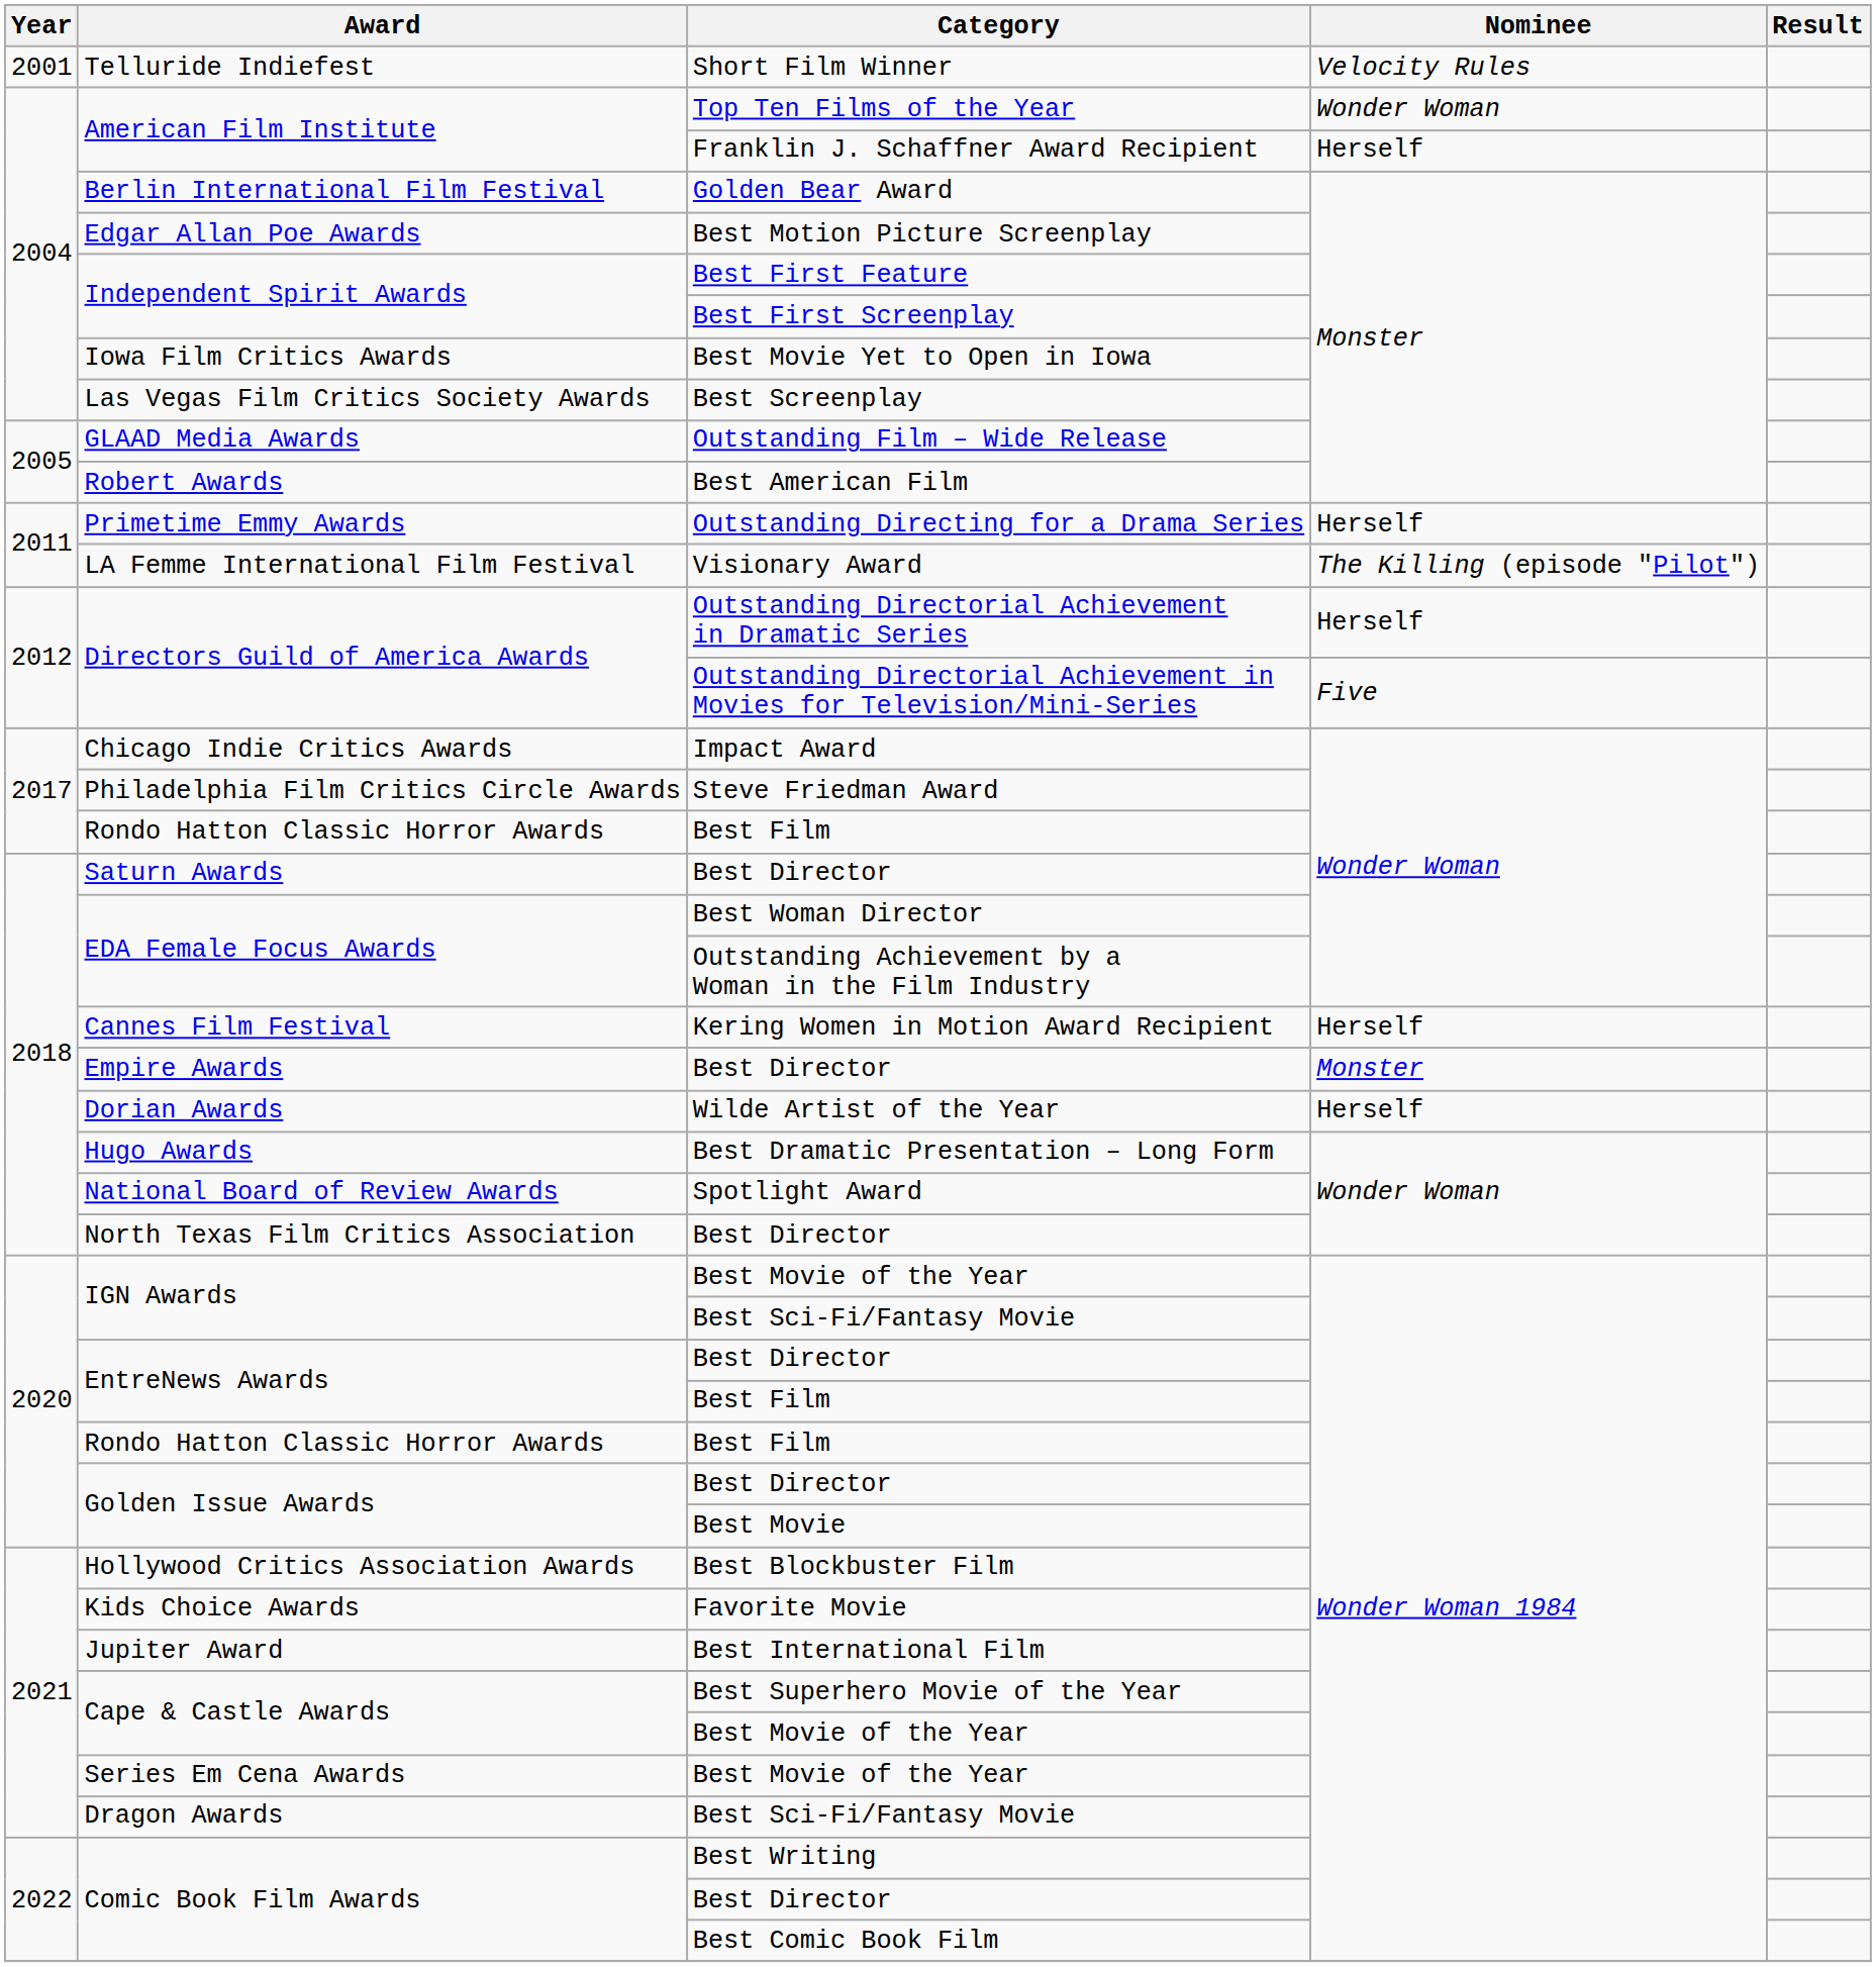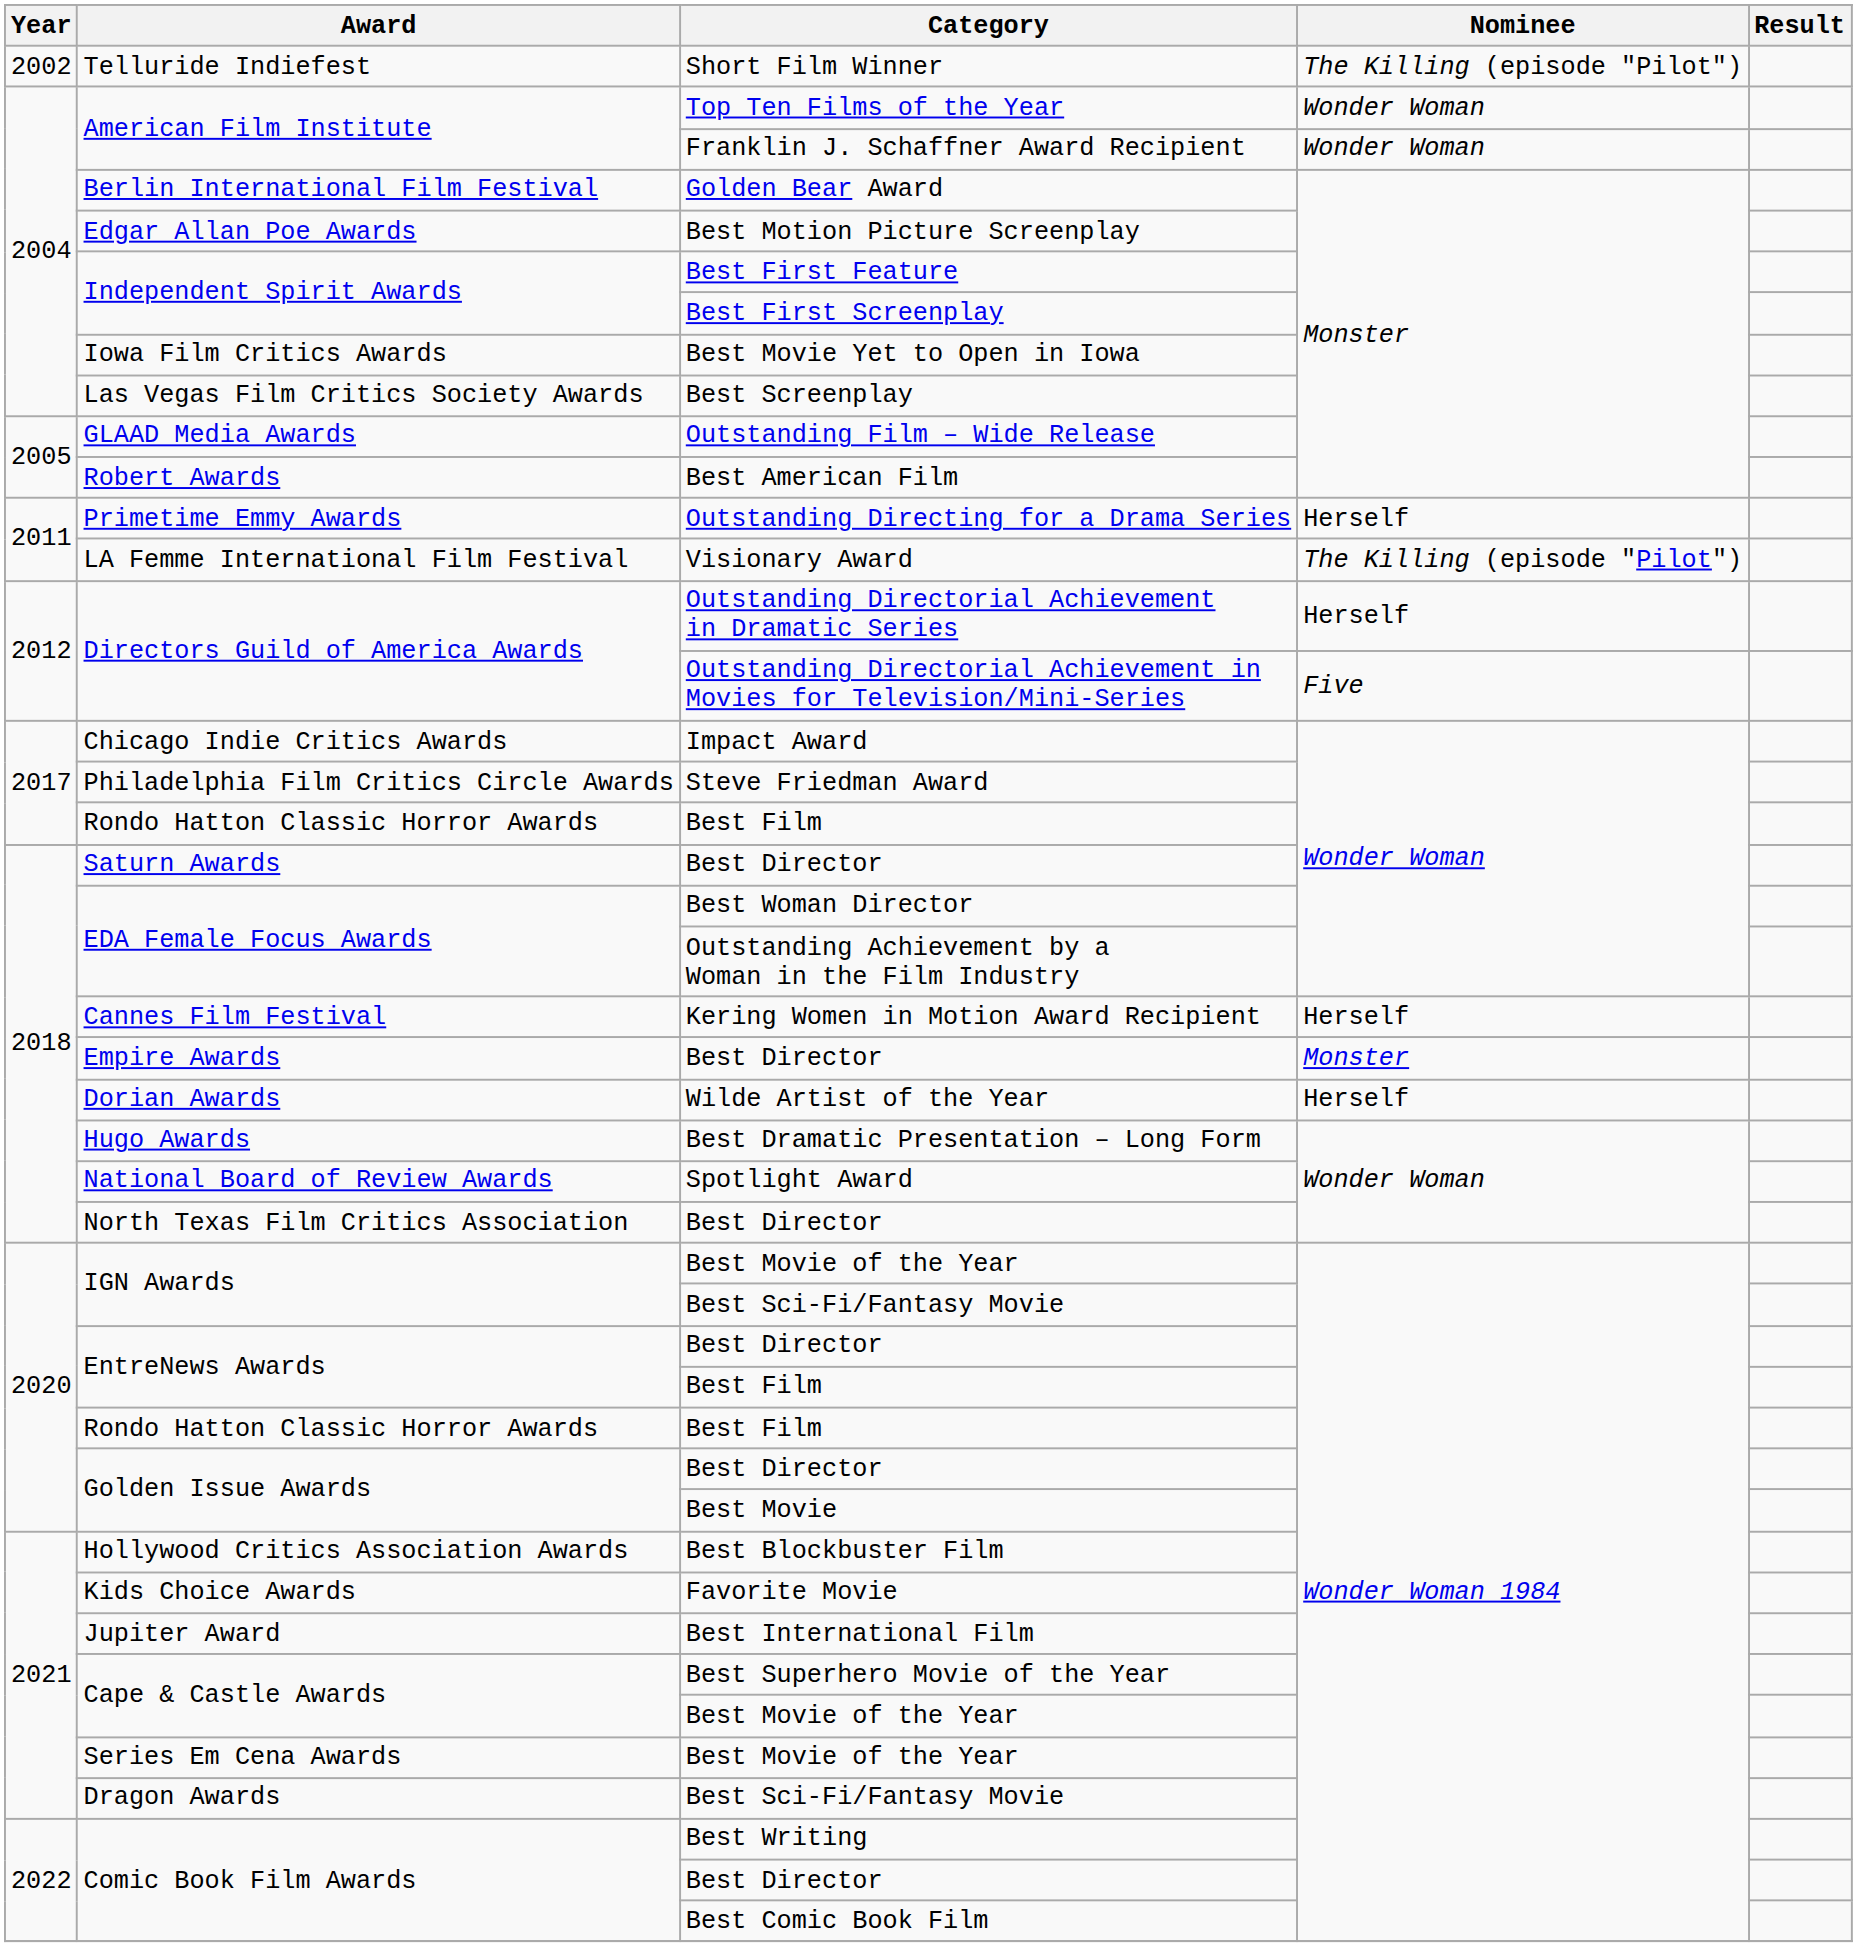 <table class="wikitable sortable">
 <tr>
 <th>Year</th>
 <th>Award</th>
 <th>Category</th>
 <th>Nominee</th>
 <th>Result</th>
 </tr>
 <tr>
-<td>2001</td>
+<td>2002</td>
 <td>Telluride Indiefest</td>
 <td>Short Film Winner</td>
-<td><em>Velocity Rules</em></td>
+<td><em>The Killing</em> (episode "Pilot")</td>
 <td></td>
 </tr>
 <tr>
 <td rowspan=8>2004</td>
 <td rowspan=2><a href='#'>American Film Institute</a></td>
 <td><a href='#'>Top Ten Films of the Year</a></td>
 <td><em>Wonder Woman</em></td>
 <td></td>
 </tr>
 <tr>
 <td>Franklin J. Schaffner Award Recipient</td>
-<td>Herself</td>
+<td><em>Wonder Woman</em></td>
 <td></td>
 </tr>
 <tr>
 <td><a href='#'>Berlin International Film Festival</a></td>
 <td><a href='#'>Golden Bear</a> Award</td>
 <td rowspan=8><em>Monster</em></td>
 <td></td>
 </tr>
 <tr>
 <td><a href='#'>Edgar Allan Poe Awards</a></td>
 <td>Best Motion Picture Screenplay</td>
 <td></td>
 </tr>
 <tr>
 <td rowspan=2><a href='#'>Independent Spirit Awards</a></td>
 <td><a href='#'>Best First Feature</a></td>
 <td></td>
 </tr>
 <tr>
 <td><a href='#'>Best First Screenplay</a></td>
 <td></td>
 </tr>
 <tr>
 <td>Iowa Film Critics Awards</td>
 <td>Best Movie Yet to Open in Iowa</td>
 <td></td>
 </tr>
 <tr>
 <td>Las Vegas Film Critics Society Awards</td>
 <td>Best Screenplay</td>
 <td></td>
 </tr>
 <tr>
 <td rowspan=2>2005</td>
 <td><a href='#'>GLAAD Media Awards</a></td>
 <td><a href='#'>Outstanding Film – Wide Release</a></td>
 <td></td>
 </tr>
 <tr>
 <td><a href='#'>Robert Awards</a></td>
 <td>Best American Film</td>
 <td></td>
 </tr>
 <tr>
 <td rowspan=2>2011</td>
 <td><a href='#'>Primetime Emmy Awards</a></td>
 <td><a href='#'>Outstanding Directing for a Drama Series</a></td>
 <td>Herself</td>
 <td></td>
 </tr>
 <tr>
 <td>LA Femme International Film Festival</td>
 <td>Visionary Award</td>
 <td><em>The Killing</em> (episode "<a href='#'>Pilot</a>")</td>
 <td></td>
 </tr>
 <tr>
 <td rowspan=2>2012</td>
 <td rowspan=2><a href='#'>Directors Guild of America Awards</a></td>
 <td><a href='#'>Outstanding Directorial Achievement<br>in Dramatic Series</a></td>
 <td>Herself</td>
 <td></td>
 </tr>
 <tr>
 <td><a href='#'>Outstanding Directorial Achievement in<br>Movies for Television/Mini-Series</a></td>
 <td><em>Five</em></td>
 <td></td>
 </tr>
 <tr>
 <td rowspan=3>2017</td>
 <td>Chicago Indie Critics Awards</td>
 <td>Impact Award</td>
 <td rowspan=6><em><a href='#'>Wonder Woman</a></em></td>
 <td></td>
 </tr>
 <tr>
 <td>Philadelphia Film Critics Circle Awards</td>
 <td>Steve Friedman Award</td>
 <td></td>
 </tr>
 <tr>
 <td>Rondo Hatton Classic Horror Awards</td>
 <td>Best Film</td>
 <td></td>
 </tr>
 <tr>
 <td rowspan=9>2018</td>
 <td><a href='#'>Saturn Awards</a></td>
 <td>Best Director</td>
 <td></td>
 </tr>
 <tr>
 <td rowspan=2><a href='#'>EDA Female Focus Awards</a></td>
 <td>Best Woman Director</td>
 <td></td>
 </tr>
 <tr>
 <td>Outstanding Achievement by a<br>Woman in the Film Industry</td>
 <td></td>
 </tr>
 <tr>
 <td><a href='#'>Cannes Film Festival</a></td>
 <td>Kering Women in Motion Award Recipient</td>
 <td>Herself</td>
 <td></td>
 </tr>
 <tr>
 <td><a href='#'>Empire Awards</a></td>
 <td>Best Director</td>
 <td><em><a href='#'>Monster</a></em></td>
 <td></td>
 </tr>
 <tr>
 <td><a href='#'>Dorian Awards</a></td>
 <td>Wilde Artist of the Year</td>
 <td>Herself</td>
 <td></td>
 </tr>
 <tr>
 <td><a href='#'>Hugo Awards</a></td>
 <td>Best Dramatic Presentation – Long Form</td>
 <td rowspan=3><em>Wonder Woman</em></td>
 <td></td>
 </tr>
 <tr>
 <td><a href='#'>National Board of Review Awards</a></td>
 <td>Spotlight Award<br></td>
 <td></td>
 </tr>
 <tr>
 <td>North Texas Film Critics Association</td>
 <td>Best Director</td>
 <td></td>
 </tr>
 <tr>
 <td rowspan=7>2020</td>
 <td rowspan=2>IGN Awards</td>
 <td>Best Movie of the Year</td>
 <td rowspan=17><em><a href='#'>Wonder Woman 1984</a></em></td>
 <td></td>
 </tr>
 <tr>
 <td>Best Sci-Fi/Fantasy Movie</td>
 <td></td>
 </tr>
 <tr>
 <td rowspan=2>EntreNews Awards</td>
 <td>Best Director</td>
 <td></td>
 </tr>
 <tr>
 <td>Best Film</td>
 <td></td>
 </tr>
 <tr>
 <td>Rondo Hatton Classic Horror Awards</td>
 <td>Best Film</td>
 <td></td>
 </tr>
 <tr>
 <td rowspan=2>Golden Issue Awards</td>
 <td>Best Director</td>
 <td></td>
 </tr>
 <tr>
 <td>Best Movie</td>
 <td></td>
 </tr>
 <tr>
 <td rowspan=7>2021</td>
 <td>Hollywood Critics Association Awards</td>
 <td>Best Blockbuster Film</td>
 <td></td>
 </tr>
 <tr>
 <td>Kids Choice Awards</td>
 <td>Favorite Movie</td>
 <td></td>
 </tr>
 <tr>
 <td>Jupiter Award</td>
 <td>Best International Film</td>
 <td></td>
 </tr>
 <tr>
 <td rowspan=2>Cape & Castle Awards</td>
 <td>Best Superhero Movie of the Year</td>
 <td></td>
 </tr>
 <tr>
 <td>Best Movie of the Year</td>
 <td></td>
 </tr>
 <tr>
 <td>Series Em Cena Awards</td>
 <td>Best Movie of the Year</td>
 <td></td>
 </tr>
 <tr>
 <td>Dragon Awards</td>
 <td>Best Sci-Fi/Fantasy Movie</td>
 <td></td>
 </tr>
 <tr>
 <td rowspan=3>2022</td>
 <td rowspan=3>Comic Book Film Awards</td>
 <td>Best Writing</td>
 <td></td>
 </tr>
 <tr>
 <td>Best Director</td>
 <td></td>
 </tr>
 <tr>
 <td>Best Comic Book Film</td>
 <td></td>
 </tr>
 <tr>
 </tr>
 </table>
